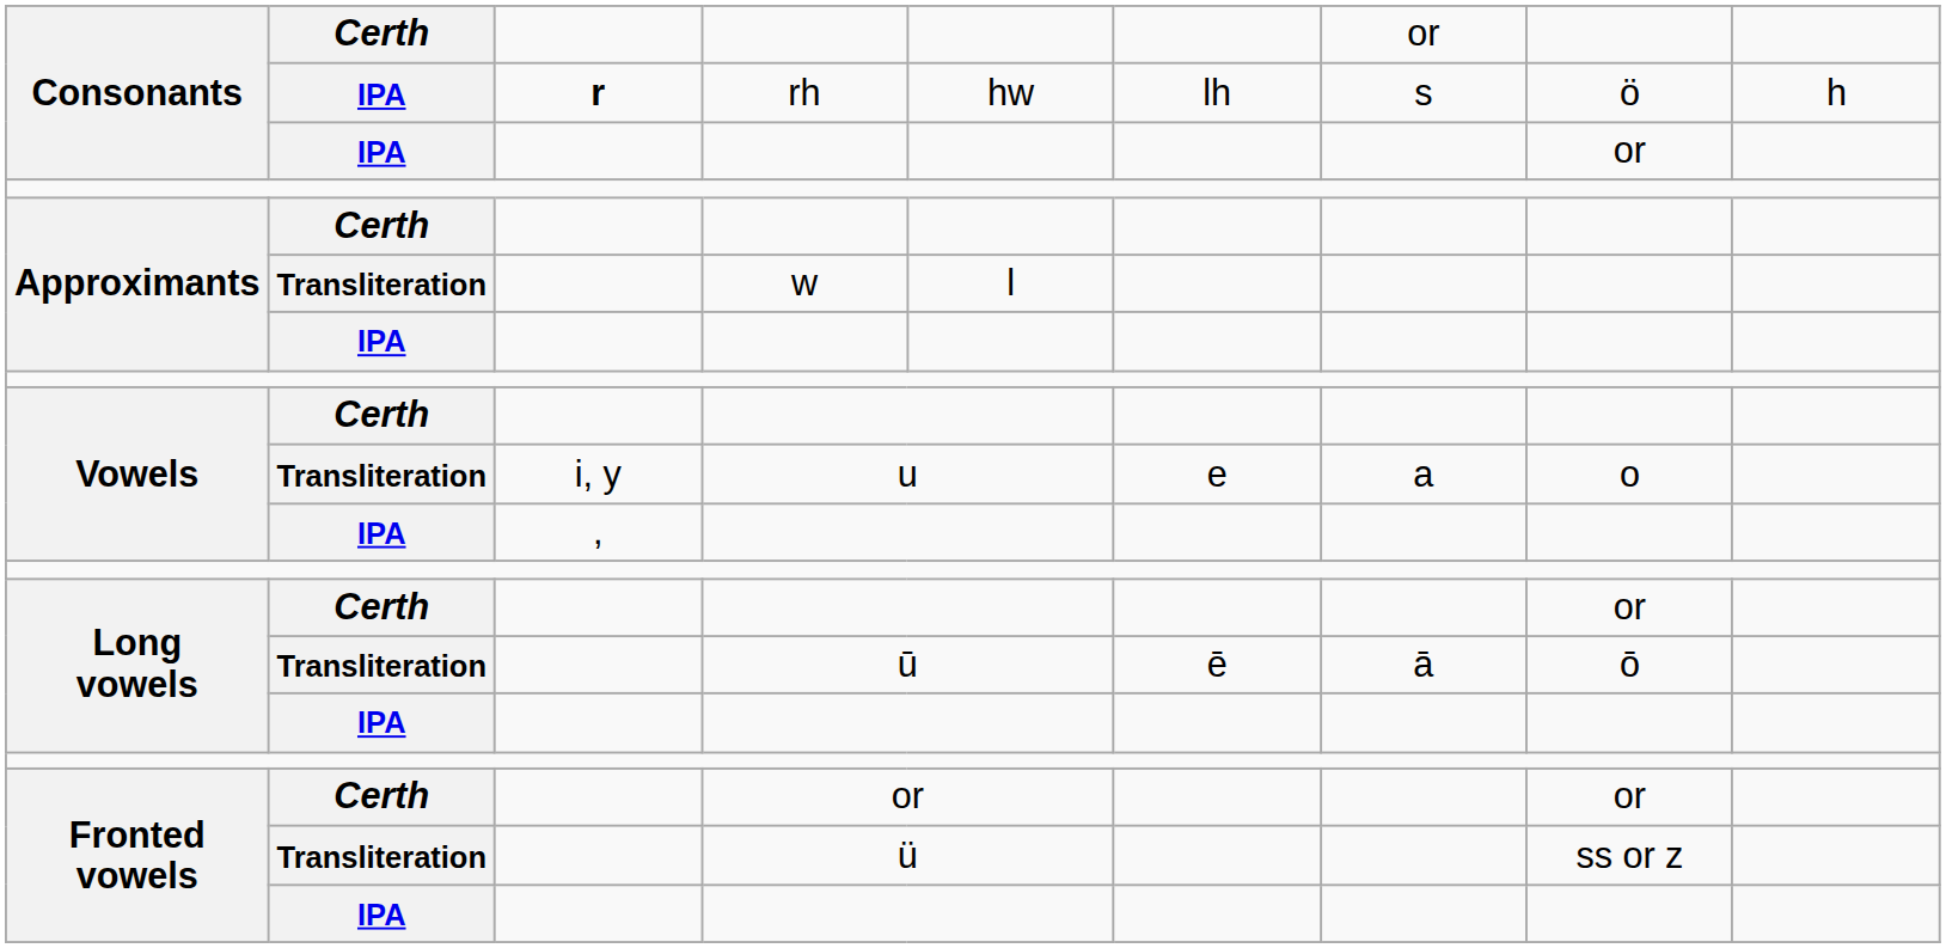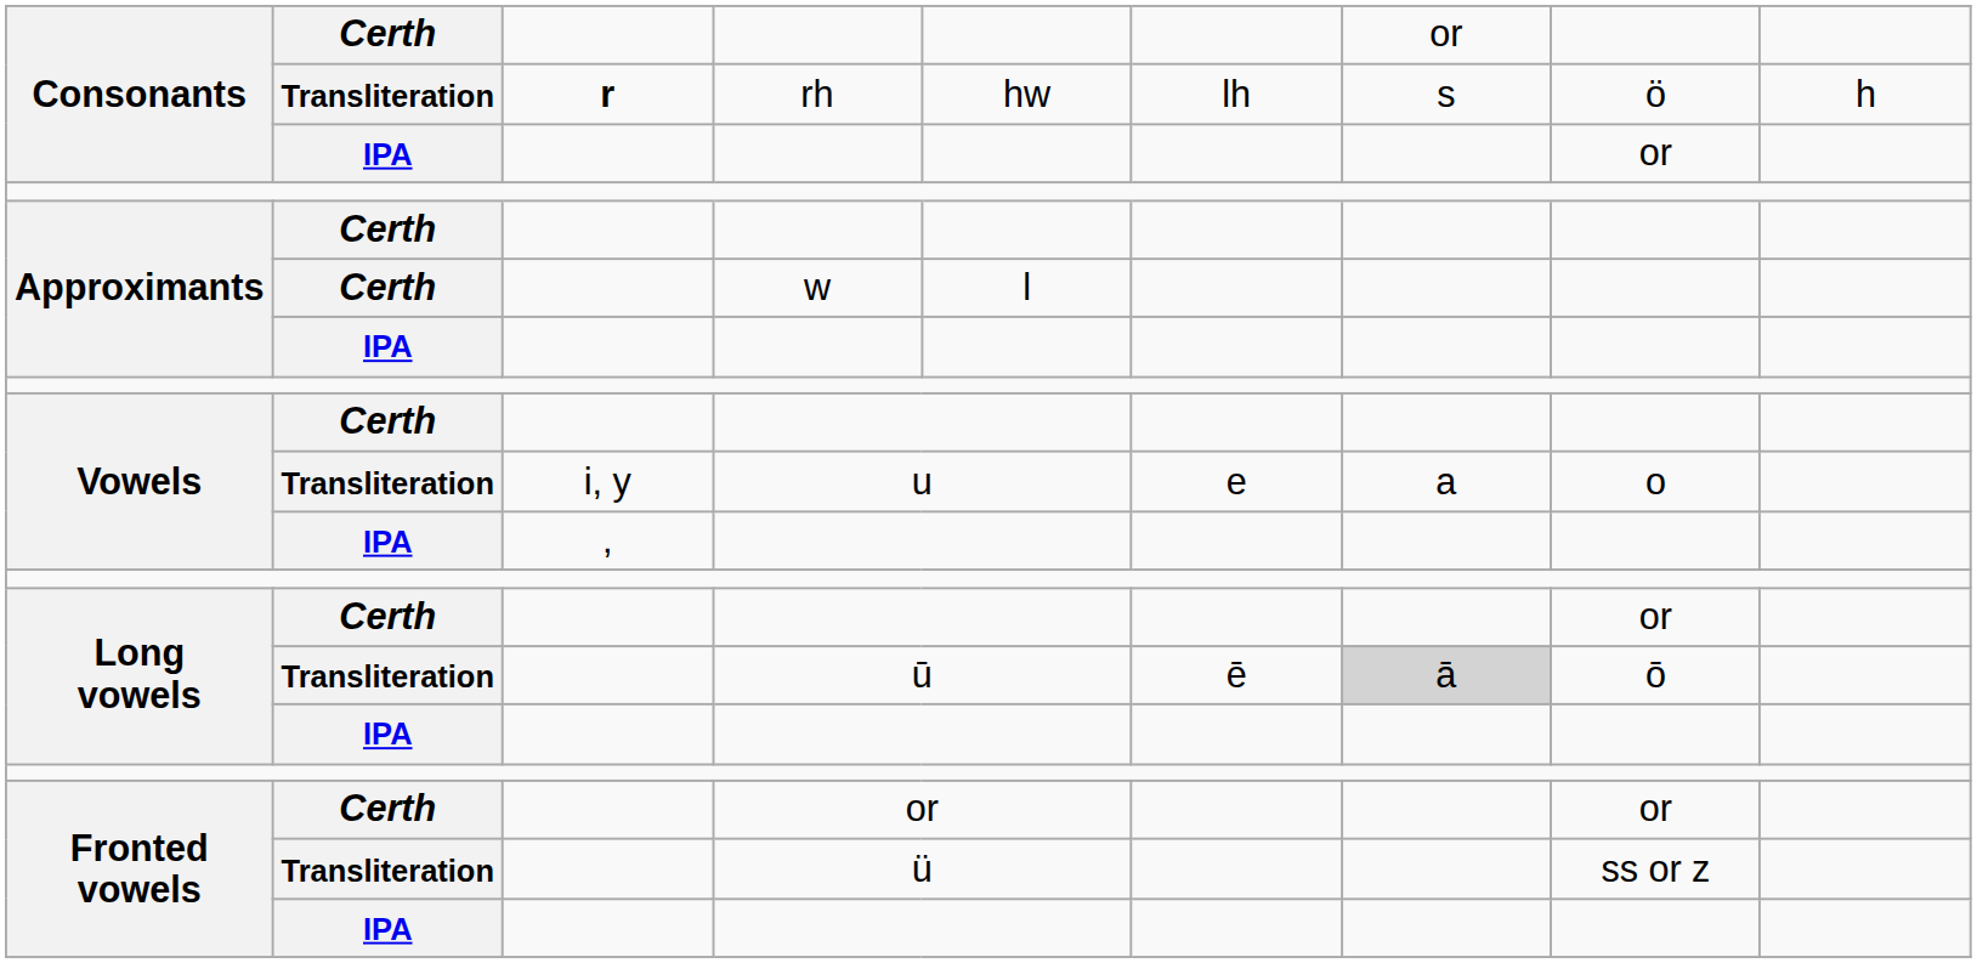 <table class="wikitable" style="white-space: nowrap;">
 <tr align="center">
 <th rowspan="3">Consonants</th>
 <th><em>Certh</em></th>
 <td></td>
 <td></td>
 <td></td>
 <td></td>
 <td> <span>or</span> </td>
 <td></td>
 <td></td>
 </tr>
 <tr align="center">
-<th><small><a href='#'>IPA</a></small></th>
+<th><small>Transliteration</small></th>
 <td><strong>r</strong></td>
 <td>rh</td>
 <td>hw</td>
 <td>lh</td>
 <td>s</td>
 <td>ö</td>
 <td>h</td>
 </tr>
 <tr align="center">
 <th><small><a href='#'>IPA</a></small></th>
 <td></td>
 <td></td>
 <td></td>
 <td></td>
 <td></td>
 <td> <span>or</span> </td>
 <td></td>
 </tr>
 <tr align="center">
 <td colspan="2" style="border-right:none;"></td>
 <td style="padding-left: 2.825em; padding-right: 2.825em; border-right:none; border-left:none;"></td>
 <td style="padding-left: 2.825em; padding-right: 2.825em; border-right:none; border-left:none;"></td>
 <td style="padding-left: 2.825em; padding-right: 2.825em; border-right:none; border-left:none;"></td>
 <td style="padding-left: 2.825em; padding-right: 2.825em; border-right:none; border-left:none;"></td>
 <td style="padding-left: 2.825em; padding-right: 2.825em; border-right:none; border-left:none;"></td>
 <td style="padding-left: 2.825em; padding-right: 2.825em; border-right:none; border-left:none;"></td>
 <td style="padding-left: 2.825em; padding-right: 2.825em; border-left:none;"></td>
 </tr>
 <tr align="center">
 <th rowspan="3">Approximants</th>
 <th><em>Certh</em></th>
 <td></td>
 <td></td>
 <td></td>
 <td></td>
 <td></td>
 <td></td>
 <td></td>
 </tr>
 <tr align="center">
-<th><small>Transliteration</small></th>
+<th><em>Certh</em></th>
 <td></td>
 <td>w</td>
 <td>l</td>
 <td></td>
 <td></td>
 <td></td>
 <td></td>
 </tr>
 <tr align="center">
 <th><small><a href='#'>IPA</a></small></th>
 <td></td>
 <td></td>
 <td></td>
 <td></td>
 <td></td>
 <td></td>
 <td></td>
 </tr>
 <tr align="center">
 <td colspan="9"></td>
 </tr>
 <tr align="center">
 <th rowspan="3">Vowels</th>
 <th><em>Certh</em></th>
 <td></td>
 <td colspan="2"></td>
 <td></td>
 <td></td>
 <td></td>
 <td></td>
 </tr>
 <tr align="center">
 <th><small>Transliteration</small></th>
 <td>i, y</td>
 <td colspan="2">u</td>
 <td>e</td>
 <td>a</td>
 <td>o</td>
 <td></td>
 </tr>
 <tr align="center">
 <th><small><a href='#'>IPA</a></small></th>
 <td>, </td>
 <td colspan="2"></td>
 <td></td>
 <td></td>
 <td></td>
 <td></td>
 </tr>
 <tr align="center">
 <td colspan="9"></td>
 </tr>
 <tr align="center">
 <th rowspan="3">Long<br>vowels</th>
 <th><em>Certh</em></th>
 <td></td>
 <td colspan="2"></td>
 <td></td>
 <td></td>
 <td> <span>or</span> </td>
 <td></td>
 </tr>
 <tr align="center">
 <th><small>Transliteration</small></th>
 <td></td>
 <td colspan="2">ū</td>
 <td>ē</td>
-<td>ā</td>
+<td style="background: lightgrey;">ā</td>
 <td>ō</td>
 <td></td>
 </tr>
 <tr align="center">
 <th><small><a href='#'>IPA</a></small></th>
 <td></td>
 <td colspan="2"></td>
 <td></td>
 <td></td>
 <td></td>
 <td></td>
 </tr>
 <tr align="center">
 <td colspan="9"></td>
 </tr>
 <tr align="center">
 <th rowspan="3">Fronted<br>vowels</th>
 <th><em>Certh</em></th>
 <td></td>
 <td colspan="2"> <span>or</span> </td>
 <td></td>
 <td></td>
 <td> <span>or</span> </td>
 <td></td>
 </tr>
 <tr align="center">
 <th><small>Transliteration</small></th>
 <td></td>
 <td colspan="2">ü</td>
 <td></td>
 <td></td>
 <td>ss <span>or</span> z</td>
 <td></td>
 </tr>
 <tr align="center">
 <th><small><a href='#'>IPA</a></small></th>
 <td></td>
 <td colspan="2"></td>
 <td></td>
 <td></td>
 <td></td>
 <td></td>
 </tr>
 </table>
